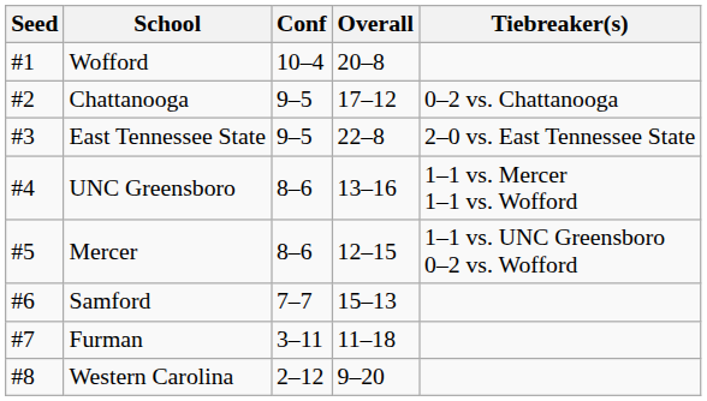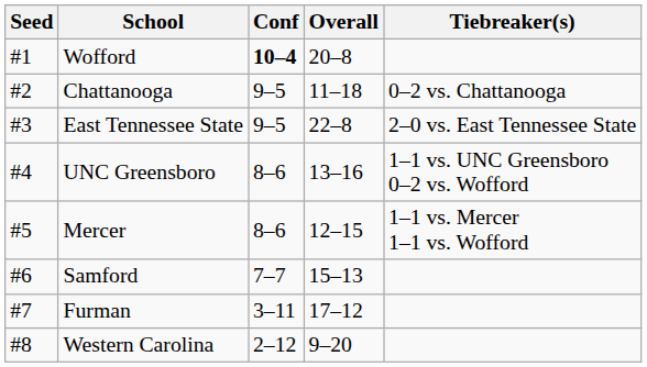 <table class="wikitable">
 <tr>
 <th>Seed</th>
 <th>School</th>
 <th>Conf</th>
 <th>Overall</th>
 <th>Tiebreaker(s)</th>
 </tr>
 <tr>
 <td>#1</td>
 <td>Wofford</td>
-<td>10–4</td>
+<td><strong>10–4</strong></td>
 <td>20–8</td>
 <td></td>
 </tr>
 <tr>
 <td>#2</td>
 <td>Chattanooga</td>
 <td>9–5</td>
-<td>17–12</td>
+<td>11–18</td>
 <td>0–2 vs. Chattanooga</td>
 </tr>
 <tr>
 <td>#3</td>
 <td>East Tennessee State</td>
 <td>9–5</td>
 <td>22–8</td>
 <td>2–0 vs. East Tennessee State</td>
 </tr>
 <tr>
 <td>#4</td>
 <td>UNC Greensboro</td>
 <td>8–6</td>
 <td>13–16</td>
-<td>1–1 vs. Mercer<br>1–1 vs. Wofford</td>
+<td>1–1 vs. UNC Greensboro<br>0–2 vs. Wofford</td>
 </tr>
 <tr>
 <td>#5</td>
 <td>Mercer</td>
 <td>8–6</td>
 <td>12–15</td>
-<td>1–1 vs. UNC Greensboro<br>0–2 vs. Wofford</td>
+<td>1–1 vs. Mercer<br>1–1 vs. Wofford</td>
 </tr>
 <tr>
 <td>#6</td>
 <td>Samford</td>
 <td>7–7</td>
 <td>15–13</td>
 <td></td>
 </tr>
 <tr>
 <td>#7</td>
 <td>Furman</td>
 <td>3–11</td>
-<td>11–18</td>
+<td>17–12</td>
 <td></td>
 </tr>
 <tr>
 <td>#8</td>
 <td>Western Carolina</td>
 <td>2–12</td>
 <td>9–20</td>
 <td></td>
 </tr>
 </table>
